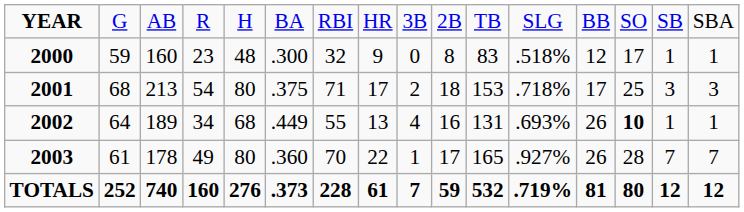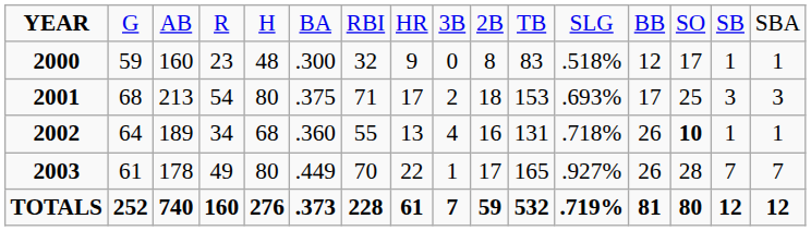 <table class="wikitable">
 <tr align=center>
 <td><strong>YEAR</strong></td>
 <td><a href='#'>G</a></td>
 <td><a href='#'>AB</a></td>
 <td><a href='#'>R</a></td>
 <td><a href='#'>H</a></td>
 <td><a href='#'>BA</a></td>
 <td><a href='#'>RBI</a></td>
 <td><a href='#'>HR</a></td>
 <td><a href='#'>3B</a></td>
 <td><a href='#'>2B</a></td>
 <td><a href='#'>TB</a></td>
 <td><a href='#'>SLG</a></td>
 <td><a href='#'>BB</a></td>
 <td><a href='#'>SO</a></td>
 <td><a href='#'>SB</a></td>
 <td>SBA</td>
 </tr>
 <tr align=center>
 <td><strong>2000</strong></td>
 <td>59</td>
 <td>160</td>
 <td>23</td>
 <td>48</td>
 <td>.300</td>
 <td>32</td>
 <td>9</td>
 <td>0</td>
 <td>8</td>
 <td>83</td>
 <td>.518%</td>
 <td>12</td>
 <td>17</td>
 <td>1</td>
 <td>1</td>
 </tr>
 <tr align=center>
 <td><strong>2001</strong></td>
 <td>68</td>
 <td>213</td>
 <td>54</td>
 <td>80</td>
 <td>.375</td>
 <td>71</td>
 <td>17</td>
 <td>2</td>
 <td>18</td>
 <td>153</td>
-<td>.718%</td>
+<td>.693%</td>
 <td>17</td>
 <td>25</td>
 <td>3</td>
 <td>3</td>
 </tr>
 <tr align=center>
 <td><strong>2002</strong></td>
 <td>64</td>
 <td>189</td>
 <td>34</td>
 <td>68</td>
-<td>.449</td>
+<td>.360</td>
 <td>55</td>
 <td>13</td>
 <td>4</td>
 <td>16</td>
 <td>131</td>
-<td>.693%</td>
+<td>.718%</td>
 <td>26</td>
 <td><strong>10</strong></td>
 <td>1</td>
 <td>1</td>
 </tr>
 <tr align=center>
 <td><strong>2003</strong></td>
 <td>61</td>
 <td>178</td>
 <td>49</td>
 <td>80</td>
-<td>.360</td>
+<td>.449</td>
 <td>70</td>
 <td>22</td>
 <td>1</td>
 <td>17</td>
 <td>165</td>
 <td>.927%</td>
 <td>26</td>
 <td>28</td>
 <td>7</td>
 <td>7</td>
 </tr>
 <tr align=center>
 <td><strong>TOTALS</strong></td>
 <td><strong>252</strong></td>
 <td><strong>740</strong></td>
 <td><strong>160</strong></td>
 <td><strong>276</strong></td>
 <td><strong>.373</strong></td>
 <td><strong>228</strong></td>
 <td><strong>61</strong></td>
 <td><strong>7</strong></td>
 <td><strong>59</strong></td>
 <td><strong>532</strong></td>
 <td><strong>.719%</strong></td>
 <td><strong>81</strong></td>
 <td><strong>80</strong></td>
 <td><strong>12</strong></td>
 <td><strong>12</strong></td>
 </tr>
 </table>
